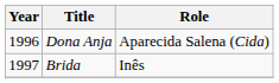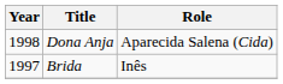 <table class="wikitable">
 <tr>
 <th>Year</th>
 <th>Title</th>
 <th>Role</th>
 </tr>
 <tr>
-<td>1996</td>
+<td>1998</td>
 <td><em>Dona Anja</em></td>
 <td>Aparecida Salena (<em>Cida</em>)</td>
 </tr>
 <tr>
 <td>1997</td>
 <td><em>Brida</em></td>
 <td>Inês</td>
 </tr>
 <tr>
 </tr>
 </table>
